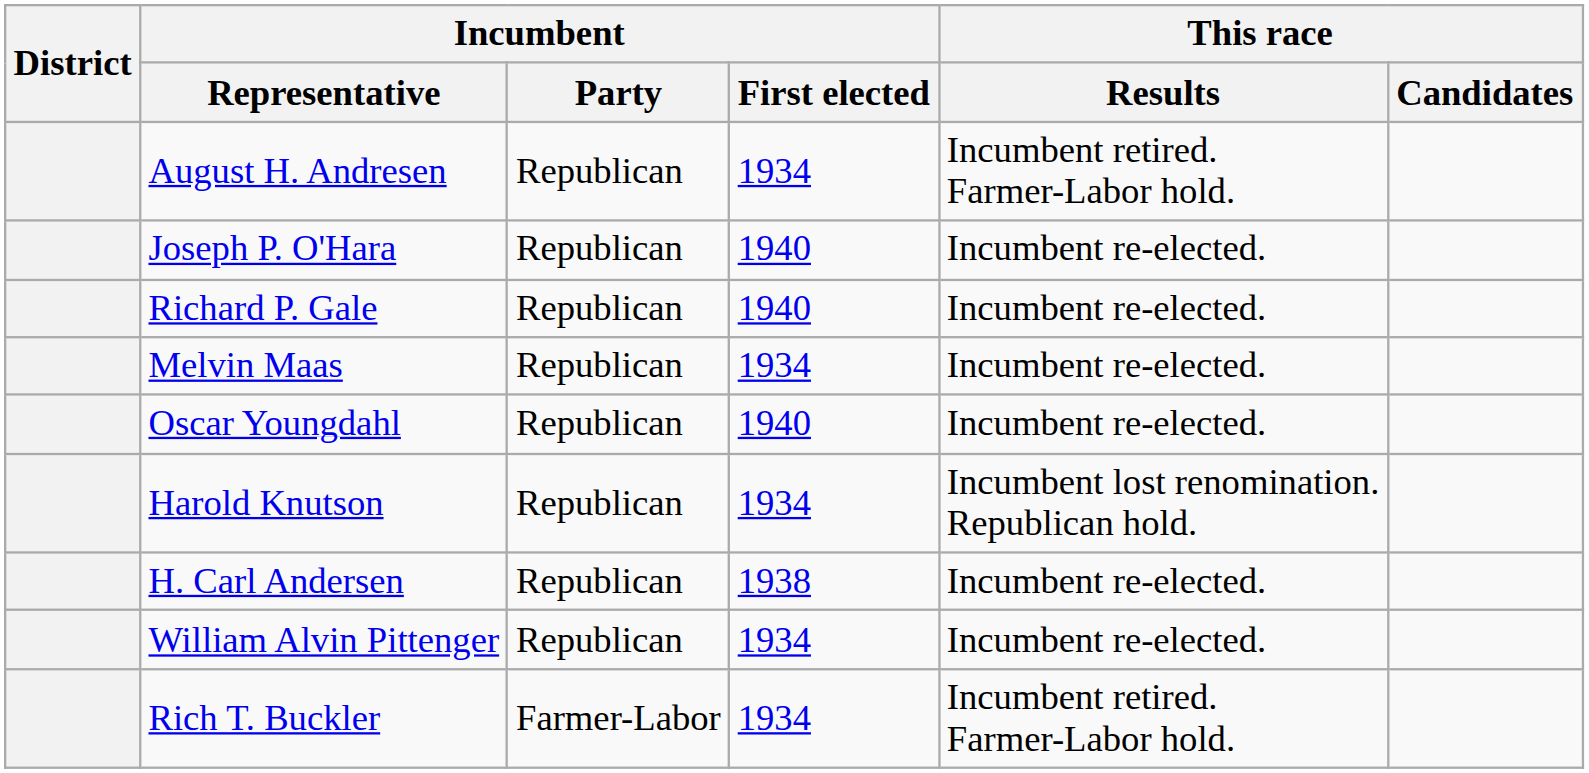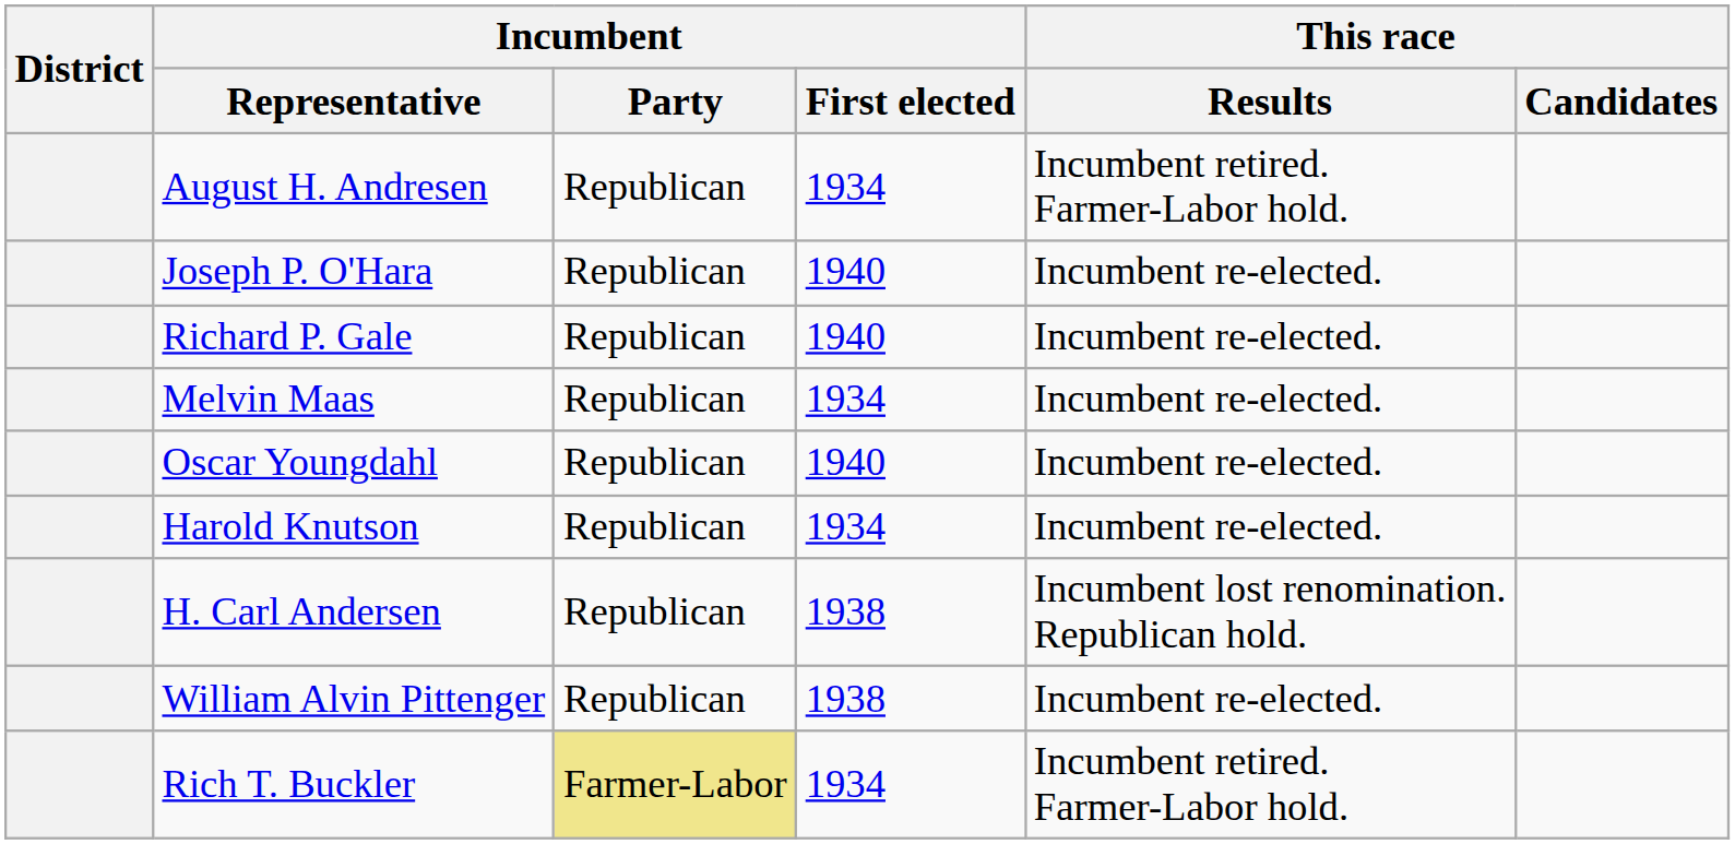 <table class=wikitable>
 <tr>
 <th rowspan=2>District</th>
 <th colspan=3>Incumbent</th>
 <th colspan=2>This race</th>
 </tr>
 <tr>
 <th>Representative</th>
 <th>Party</th>
 <th>First elected</th>
 <th>Results</th>
 <th>Candidates</th>
 </tr>
 <tr>
 <th></th>
 <td><a href='#'>August H. Andresen</a></td>
 <td>Republican</td>
 <td><a href='#'>1934</a></td>
 <td>Incumbent retired.<br>Farmer-Labor hold.</td>
 <td nowrap></td>
 </tr>
 <tr>
 <th></th>
 <td><a href='#'>Joseph P. O'Hara</a></td>
 <td>Republican</td>
 <td><a href='#'>1940</a></td>
 <td>Incumbent re-elected.</td>
 <td nowrap></td>
 </tr>
 <tr>
 <th></th>
 <td><a href='#'>Richard P. Gale</a></td>
 <td>Republican</td>
 <td><a href='#'>1940</a></td>
 <td>Incumbent re-elected.</td>
 <td nowrap></td>
 </tr>
 <tr>
 <th></th>
 <td><a href='#'>Melvin Maas</a></td>
 <td>Republican</td>
 <td><a href='#'>1934</a></td>
 <td>Incumbent re-elected.</td>
 <td nowrap></td>
 </tr>
 <tr>
 <th></th>
 <td><a href='#'>Oscar Youngdahl</a></td>
 <td>Republican</td>
 <td><a href='#'>1940</a></td>
 <td>Incumbent re-elected.</td>
 <td nowrap></td>
 </tr>
 <tr>
 <th></th>
 <td><a href='#'>Harold Knutson</a></td>
 <td>Republican</td>
 <td><a href='#'>1934</a></td>
-<td>Incumbent lost renomination.<br>Republican hold.</td>
+<td>Incumbent re-elected.</td>
 <td nowrap></td>
 </tr>
 <tr>
 <th></th>
 <td><a href='#'>H. Carl Andersen</a></td>
 <td>Republican</td>
 <td><a href='#'>1938</a></td>
-<td>Incumbent re-elected.</td>
+<td>Incumbent lost renomination.<br>Republican hold.</td>
 <td nowrap></td>
 </tr>
 <tr>
 <th></th>
 <td><a href='#'>William Alvin Pittenger</a></td>
 <td>Republican</td>
-<td><a href='#'>1934</a></td>
+<td><a href='#'>1938</a></td>
 <td>Incumbent re-elected.</td>
 <td nowrap></td>
 </tr>
 <tr>
 <th></th>
 <td><a href='#'>Rich T. Buckler</a></td>
-<td>Farmer-Labor</td>
+<td style="background: khaki;">Farmer-Labor</td>
 <td><a href='#'>1934</a></td>
 <td>Incumbent retired.<br>Farmer-Labor hold.</td>
 <td nowrap></td>
 </tr>
 </table>
